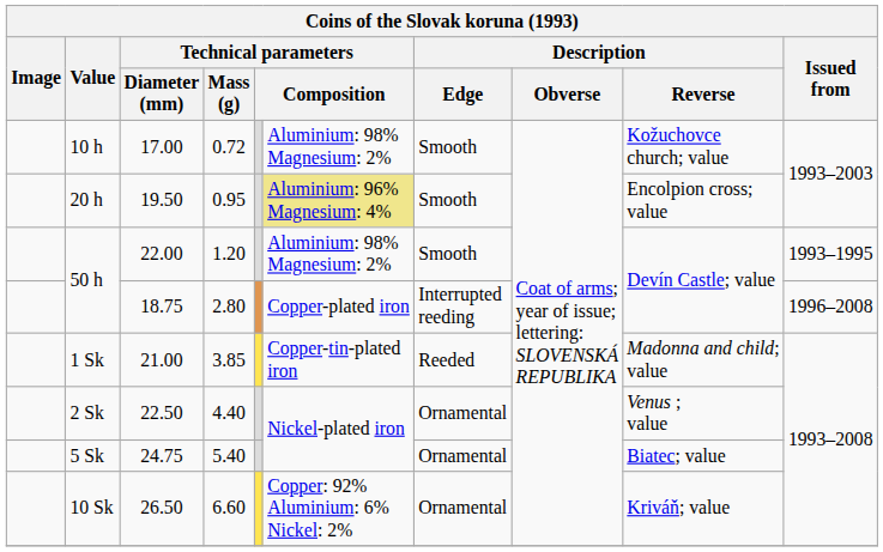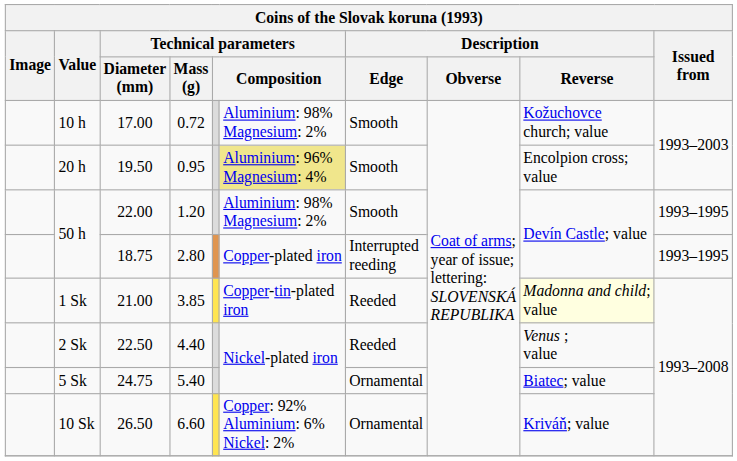 <table class="wikitable" style="margin:auto; font-size:90%; border-width:1px;">
 <tr>
 <th colspan="12">Coins of the Slovak koruna (1993)<br></th>
 </tr>
 <tr>
 <th rowspan=2>Image</th>
 <th rowspan=2>Value</th>
 <th colspan=4>Technical parameters</th>
 <th colspan=3>Description</th>
 <th rowspan=2>Issued<br>from</th>
 </tr>
 <tr>
 <th>Diameter<br>(mm)</th>
 <th>Mass<br>(g)</th>
 <th colspan=2>Composition</th>
 <th>Edge</th>
 <th>Obverse</th>
 <th>Reverse</th>
 </tr>
 <tr>
 <td></td>
 <td>10 h</td>
 <td align=center>17.00</td>
 <td align=center>0.72</td>
 <td style="background-color:#dcdcdc;"></td>
 <td><a href='#'>Aluminium</a>: 98%<br><a href='#'>Magnesium</a>: 2%</td>
 <td>Smooth</td>
 <td rowspan=8><a href='#'>Coat of arms</a>;<br>year of issue;<br>lettering:<br><em>SLOVENSKÁ<br>REPUBLIKA</em></td>
 <td><a href='#'>Kožuchovce</a><br>church; value</td>
 <td rowspan=2>1993–2003</td>
 </tr>
 <tr>
 <td></td>
 <td>20 h</td>
 <td align=center>19.50</td>
 <td align=center>0.95</td>
 <td style="background-color:#dcdcdc;"></td>
 <td style="background: khaki;"><a href='#'>Aluminium</a>: 96%<br><a href='#'>Magnesium</a>: 4%</td>
 <td>Smooth</td>
 <td>Encolpion cross;<br>value</td>
 </tr>
 <tr>
 <td></td>
 <td rowspan=2>50 h</td>
 <td align=center>22.00</td>
 <td align=center>1.20</td>
 <td style="background-color:#dcdcdc;"></td>
 <td><a href='#'>Aluminium</a>: 98%<br><a href='#'>Magnesium</a>: 2%</td>
 <td>Smooth</td>
 <td rowspan=2><a href='#'>Devín Castle</a>; value</td>
 <td>1993–1995</td>
 </tr>
 <tr>
 <td></td>
 <td align=center>18.75</td>
 <td align=center>2.80</td>
 <td style="background-color:#e0954f;"></td>
 <td><a href='#'>Copper</a>-plated <a href='#'>iron</a></td>
 <td>Interrupted<br>reeding</td>
-<td>1996–2008</td>
+<td>1993–1995</td>
 </tr>
 <tr>
 <td></td>
 <td>1 Sk</td>
 <td align=center>21.00</td>
 <td align=center>3.85</td>
 <td style="background-color:#ffe550;"></td>
 <td><a href='#'>Copper</a>-<a href='#'>tin</a>-plated<br><a href='#'>iron</a></td>
 <td>Reeded</td>
-<td><em>Madonna and child</em>;<br>value</td>
+<td style="background: lightyellow;"><em>Madonna and child</em>;<br>value</td>
 <td rowspan=4>1993–2008</td>
 </tr>
 <tr>
 <td></td>
 <td>2 Sk</td>
 <td align=center>22.50</td>
 <td align=center>4.40</td>
 <td style="background-color:#dcdcdc;"></td>
 <td rowspan=2><a href='#'>Nickel</a>-plated <a href='#'>iron</a></td>
-<td>Ornamental</td>
+<td>Reeded</td>
 <td><em>Venus</em> ;<br>value</td>
 </tr>
 <tr>
 <td></td>
 <td>5 Sk</td>
 <td align=center>24.75</td>
 <td align=center>5.40</td>
 <td style="background-color:#dcdcdc;"></td>
 <td>Ornamental</td>
 <td><a href='#'>Biatec</a>; value</td>
 </tr>
 <tr>
 <td></td>
 <td>10 Sk</td>
 <td align=center>26.50</td>
 <td align=center>6.60</td>
 <td style="background-color:#ffe550;"></td>
 <td><a href='#'>Copper</a>: 92%<br><a href='#'>Aluminium</a>: 6%<br><a href='#'>Nickel</a>: 2%</td>
 <td>Ornamental</td>
 <td><a href='#'>Kriváň</a>; value</td>
 </tr>
 <tr>
 </tr>
 </table>
